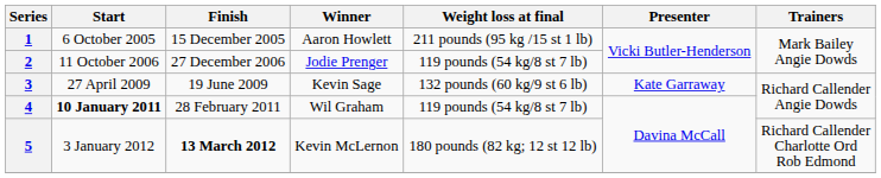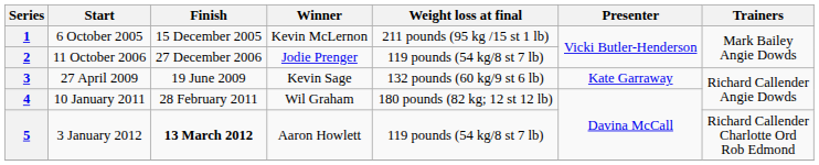 <table class="wikitable" style="text-align:center; font-size:95%; line-height:16px; width:100%;">
 <tr>
 <th scope="col">Series</th>
 <th scope="col">Start</th>
 <th scope="col">Finish</th>
 <th scope="col">Winner</th>
 <th scope="col">Weight loss at final</th>
 <th scope="col">Presenter</th>
 <th scope="col">Trainers</th>
 </tr>
 <tr>
 <th><a href='#'>1</a></th>
 <td>6 October 2005</td>
 <td>15 December 2005</td>
-<td>Aaron Howlett</td>
+<td>Kevin McLernon</td>
 <td>211 pounds (95 kg /15 st 1 lb)</td>
 <td rowspan="2"><a href='#'>Vicki Butler-Henderson</a></td>
 <td rowspan="2">Mark Bailey<br>Angie Dowds</td>
 </tr>
 <tr>
 <th><a href='#'>2</a></th>
 <td>11 October 2006</td>
 <td>27 December 2006</td>
 <td><a href='#'>Jodie Prenger</a></td>
 <td>119 pounds (54 kg/8 st 7 lb)</td>
 </tr>
 <tr>
 <th><a href='#'>3</a></th>
 <td>27 April 2009</td>
 <td>19 June 2009</td>
 <td>Kevin Sage</td>
 <td>132 pounds (60 kg/9 st 6 lb)</td>
 <td><a href='#'>Kate Garraway</a></td>
 <td rowspan="2">Richard Callender<br>Angie Dowds</td>
 </tr>
 <tr>
 <th><a href='#'>4</a></th>
-<td><strong>10 January 2011</strong></td>
+<td>10 January 2011</td>
 <td>28 February 2011</td>
 <td>Wil Graham</td>
-<td>119 pounds (54 kg/8 st 7 lb)</td>
+<td>180 pounds (82 kg; 12 st 12 lb)</td>
 <td rowspan="2"><a href='#'>Davina McCall</a></td>
 </tr>
 <tr>
 <th><a href='#'>5</a></th>
 <td>3 January 2012</td>
 <td><strong>13 March 2012</strong></td>
-<td>Kevin McLernon</td>
-<td>180 pounds (82 kg; 12 st 12 lb)</td>
+<td>Aaron Howlett</td>
+<td>119 pounds (54 kg/8 st 7 lb)</td>
 <td>Richard Callender<br>Charlotte Ord<br>Rob Edmond</td>
 </tr>
 <tr>
 </tr>
 </table>
